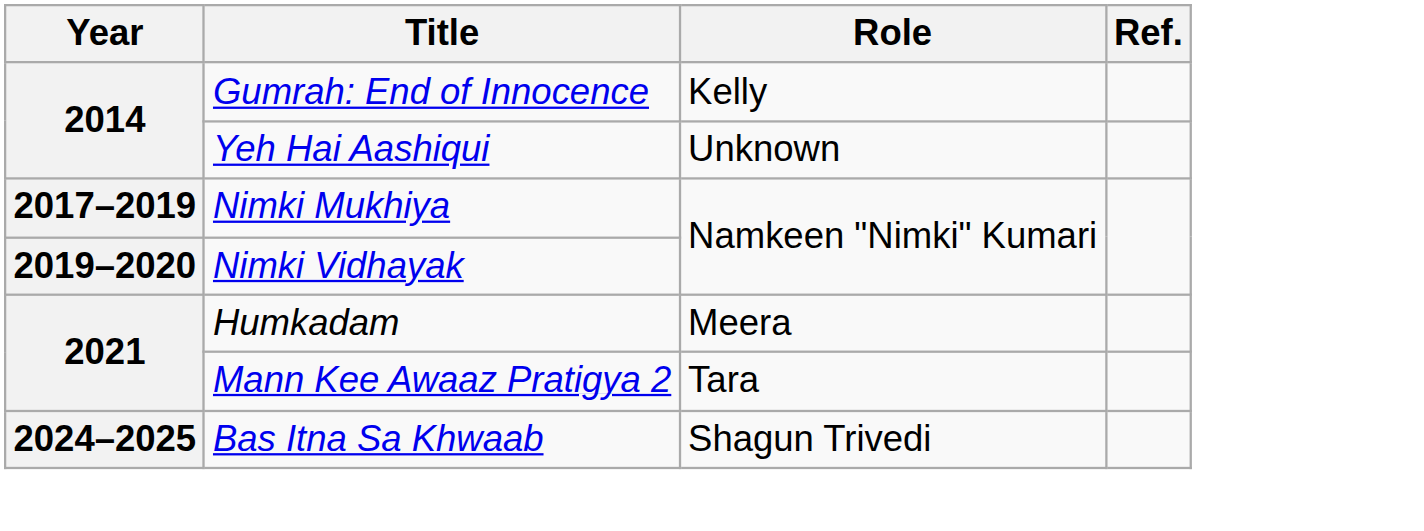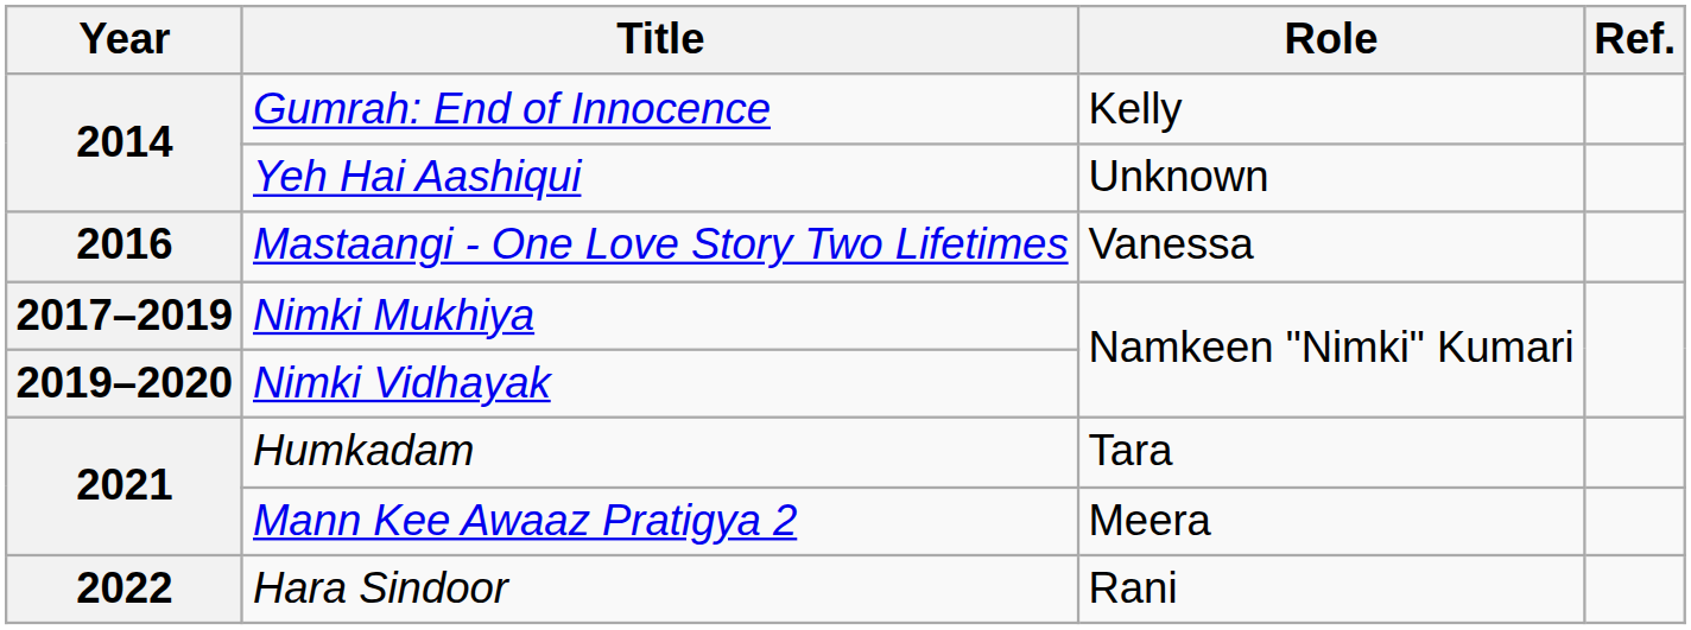 <table class="wikitable plainrowheaders sortable">
 <tr>
 <th scope="col">Year</th>
 <th scope="col">Title</th>
 <th scope="col">Role</th>
 <th scope="col" class="unsortable">Ref.</th>
 </tr>
 <tr>
 <th scope="row" rowspan="2">2014</th>
 <td><em><a href='#'>Gumrah: End of Innocence</a></em></td>
 <td>Kelly</td>
 <td></td>
 </tr>
 <tr>
 <td><em><a href='#'>Yeh Hai Aashiqui</a></em></td>
 <td>Unknown</td>
 <td></td>
 </tr>
 <tr>
+<th scope="row">2016</th>
+<td><em><a href='#'>Mastaangi - One Love Story Two Lifetimes</a></em></td>
+<td>Vanessa</td>
+<td></td>
+</tr>
+<tr>
 <th scope="row">2017–2019</th>
 <td><em><a href='#'>Nimki Mukhiya</a></em></td>
 <td rowspan="2">Namkeen "Nimki" Kumari</td>
 <td rowspan="2"></td>
 </tr>
 <tr>
 <th scope="row">2019–2020</th>
 <td><em><a href='#'>Nimki Vidhayak</a></em></td>
 </tr>
 <tr>
 <th scope="row" rowspan="2">2021</th>
 <td><em>Humkadam</em></td>
+<td>Tara</td>
+<td></td>
+</tr>
+<tr>
+<td><em><a href='#'>Mann Kee Awaaz Pratigya 2</a></em></td>
 <td>Meera</td>
 <td></td>
 </tr>
 <tr>
-<td><em><a href='#'>Mann Kee Awaaz Pratigya 2</a></em></td>
-<td>Tara</td>
-<td></td>
-</tr>
-<tr>
-<th scope="row">2024–2025</th>
-<td><em><a href='#'>Bas Itna Sa Khwaab</a></em></td>
-<td>Shagun Trivedi</td>
+<th scope="row">2022</th>
+<td><em>Hara Sindoor</em></td>
+<td>Rani</td>
 <td></td>
 </tr>
 </table>
